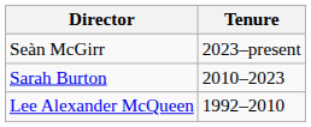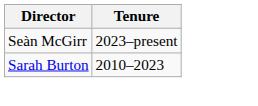 <table class="wikitable sortable">
 <tr>
 <th>Director</th>
 <th>Tenure</th>
 </tr>
 <tr>
 <td>Seàn McGirr</td>
 <td>2023–present</td>
 </tr>
 <tr>
 <td><a href='#'>Sarah Burton</a></td>
 <td>2010–2023</td>
 </tr>
-<tr>
-<td><a href='#'>Lee Alexander McQueen</a></td>
-<td>1992–2010</td>
-</tr>
 </table>
